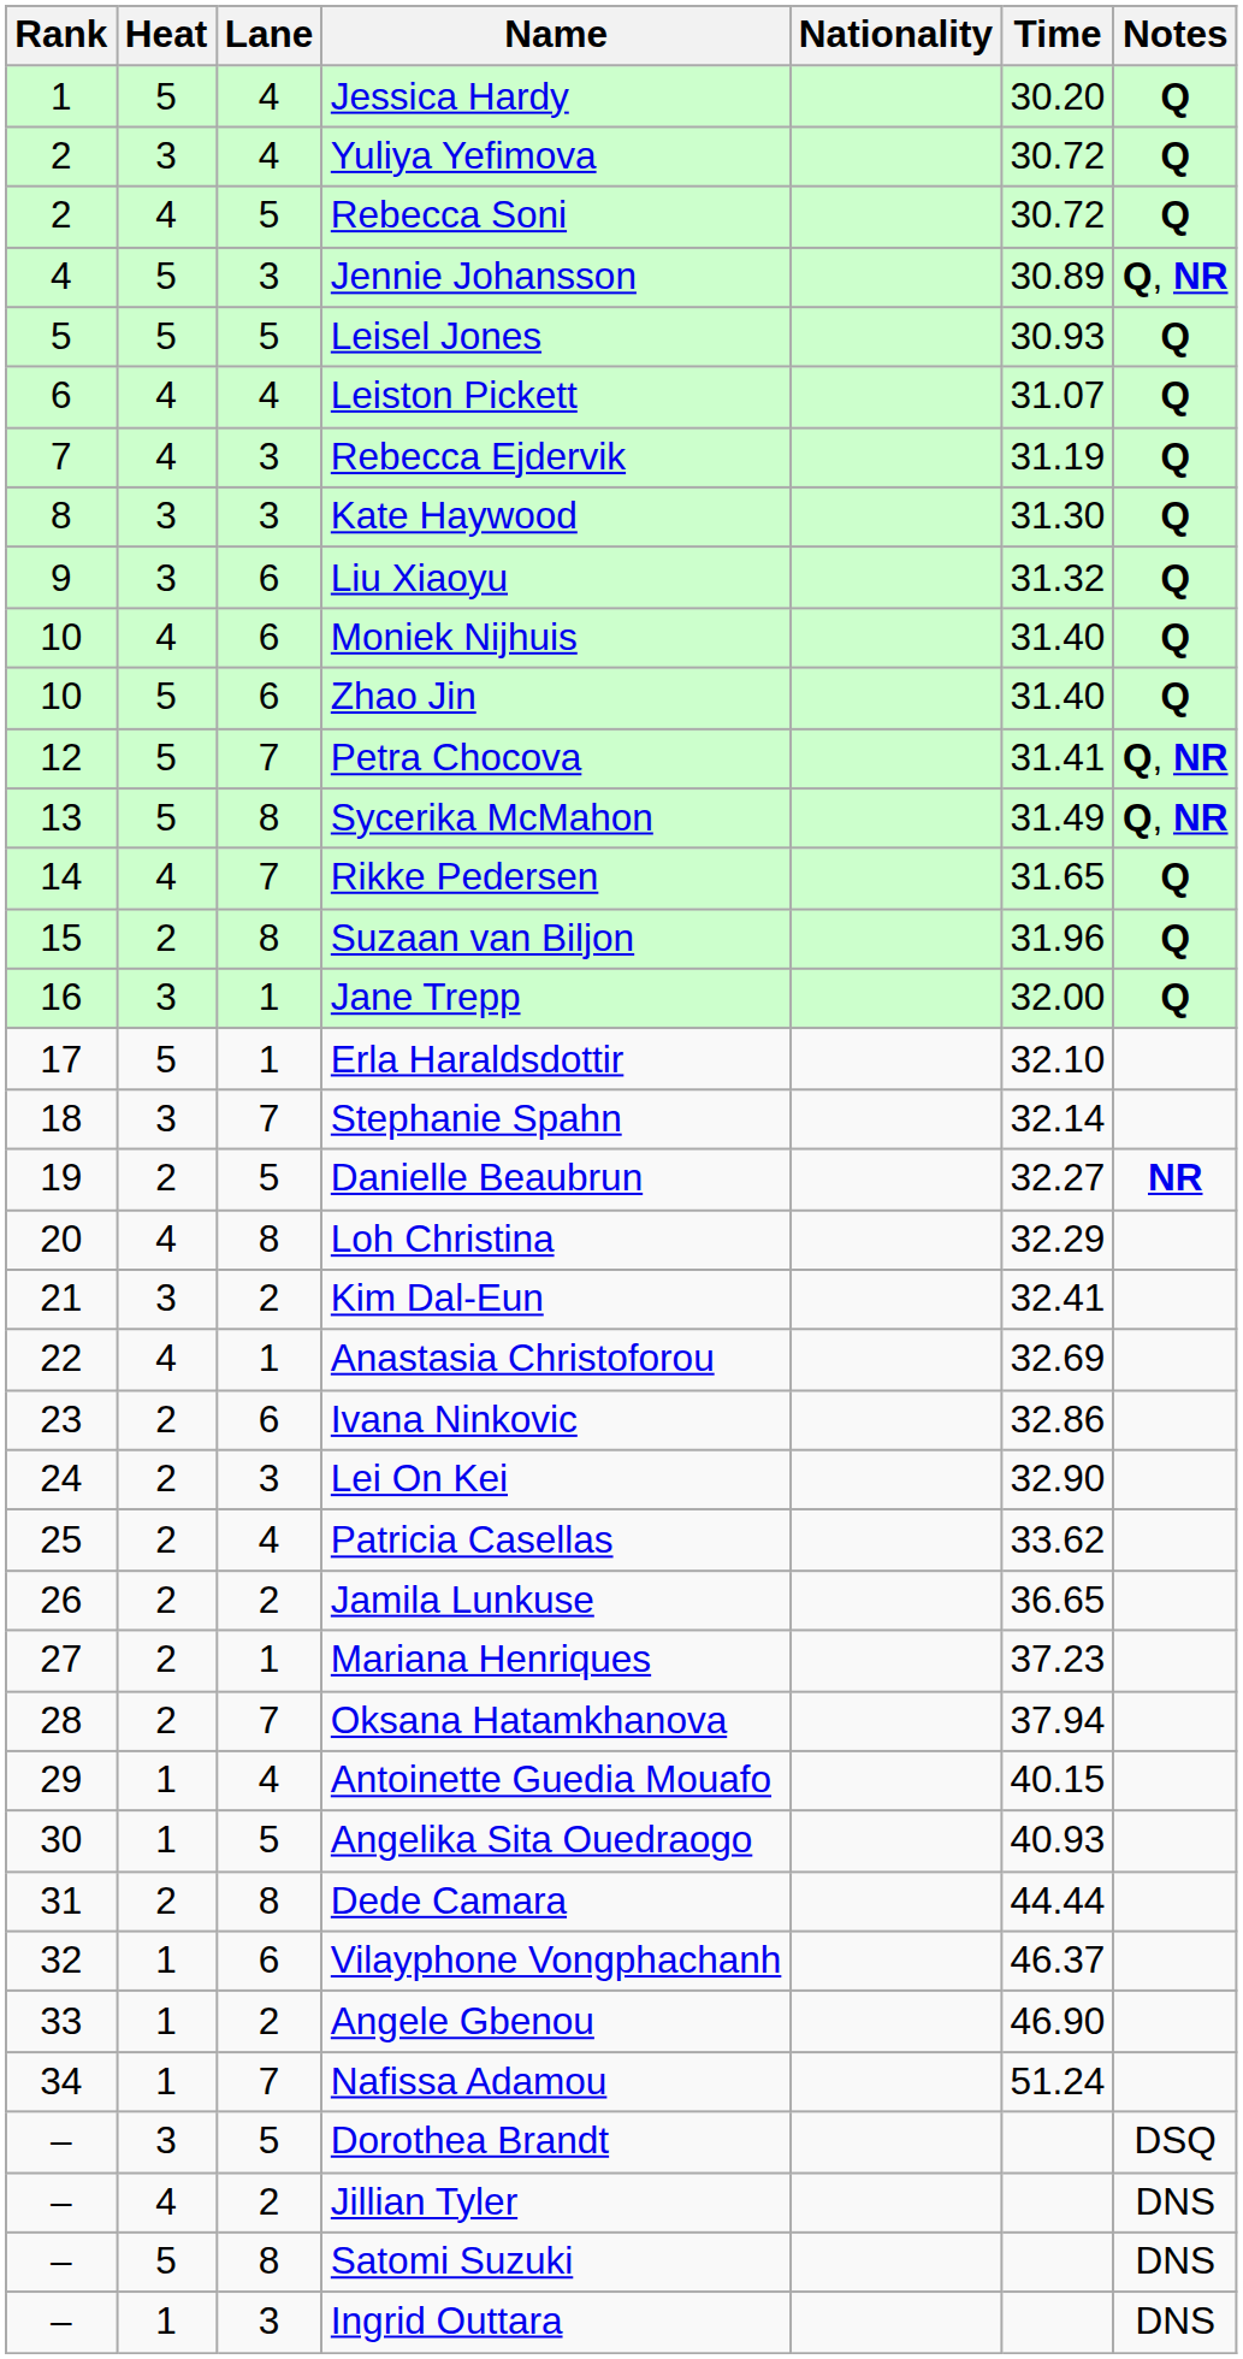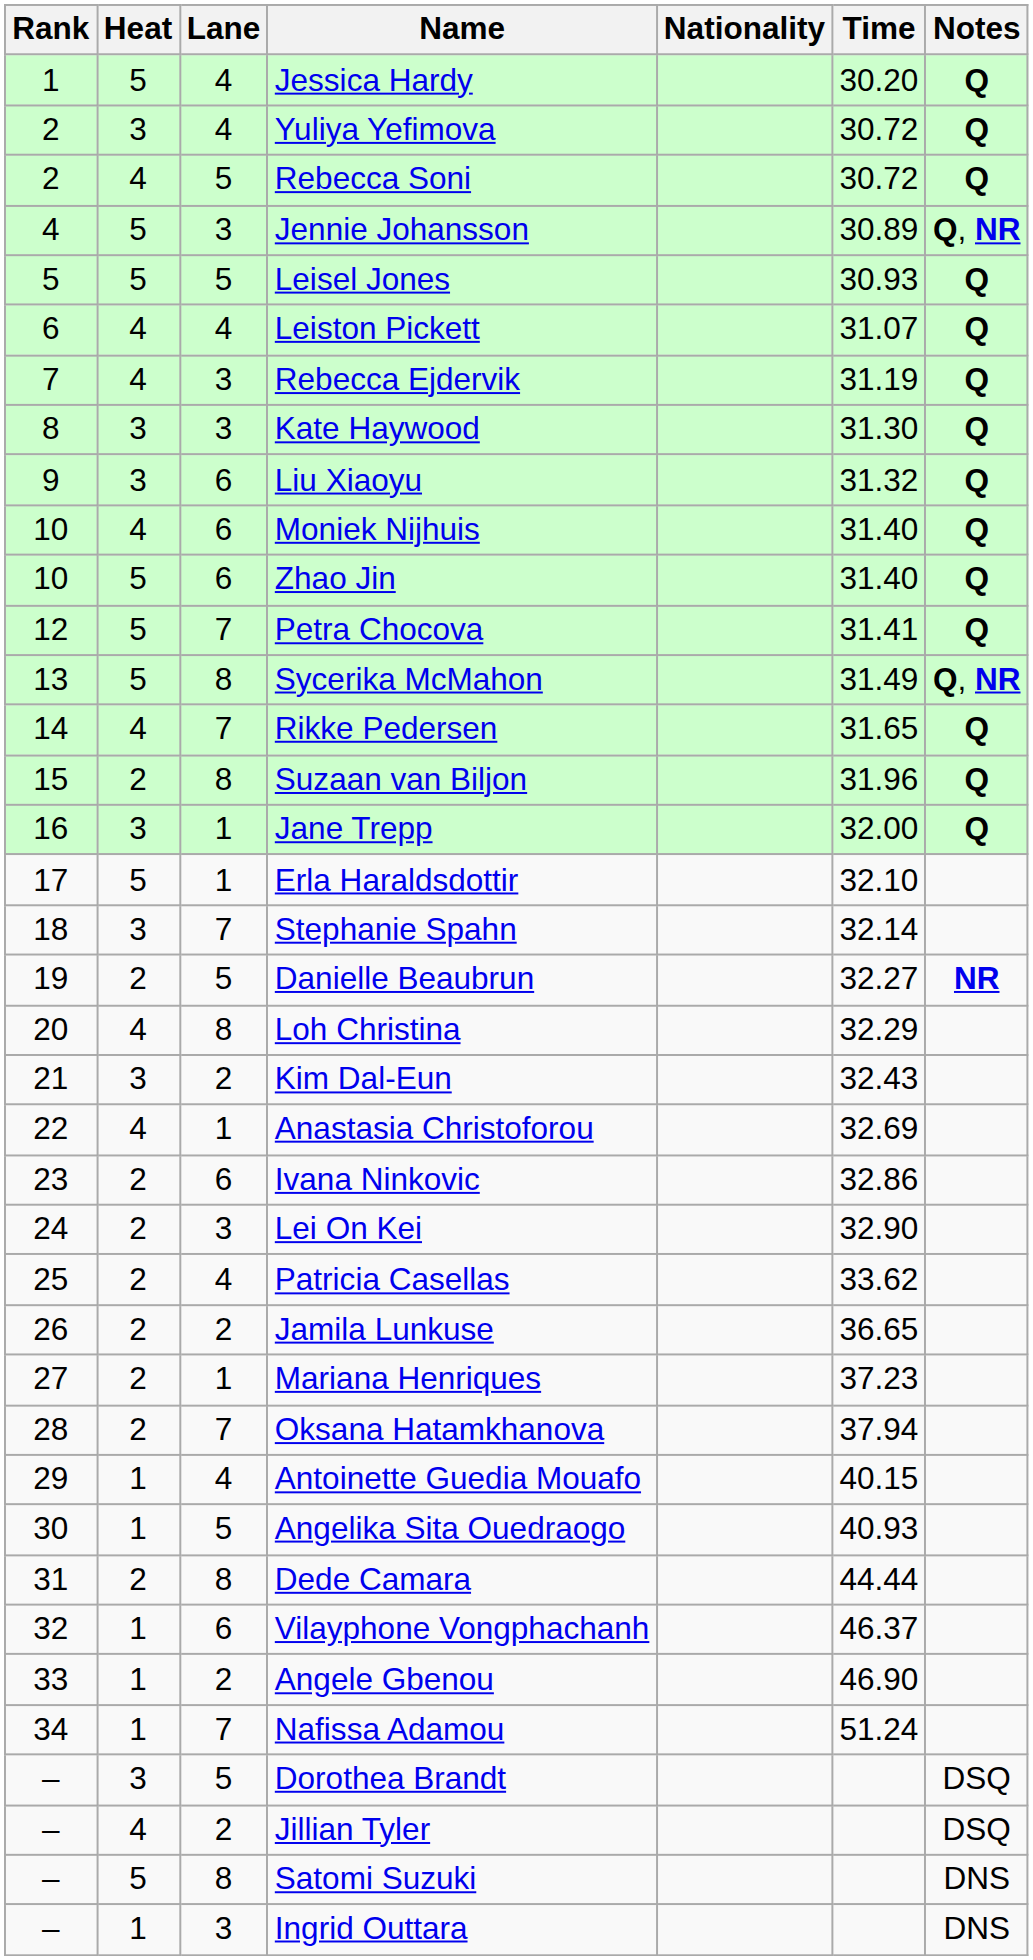 <table class="wikitable sortable" style="text-align:center">
 <tr>
 <th>Rank</th>
 <th>Heat</th>
 <th>Lane</th>
 <th>Name</th>
 <th>Nationality</th>
 <th>Time</th>
 <th>Notes</th>
 </tr>
 <tr bgcolor=ccffcc>
 <td>1</td>
 <td>5</td>
 <td>4</td>
 <td align=left><a href='#'>Jessica Hardy</a></td>
 <td align=left></td>
 <td>30.20</td>
 <td><strong>Q</strong></td>
 </tr>
 <tr bgcolor=ccffcc>
 <td>2</td>
 <td>3</td>
 <td>4</td>
 <td align=left><a href='#'>Yuliya Yefimova</a></td>
 <td align=left></td>
 <td>30.72</td>
 <td><strong>Q</strong></td>
 </tr>
 <tr bgcolor=ccffcc>
 <td>2</td>
 <td>4</td>
 <td>5</td>
 <td align=left><a href='#'>Rebecca Soni</a></td>
 <td align=left></td>
 <td>30.72</td>
 <td><strong>Q</strong></td>
 </tr>
 <tr bgcolor=ccffcc>
 <td>4</td>
 <td>5</td>
 <td>3</td>
 <td align=left><a href='#'>Jennie Johansson</a></td>
 <td align=left></td>
 <td>30.89</td>
 <td><strong>Q</strong>, <strong><a href='#'>NR</a></strong></td>
 </tr>
 <tr bgcolor=ccffcc>
 <td>5</td>
 <td>5</td>
 <td>5</td>
 <td align=left><a href='#'>Leisel Jones</a></td>
 <td align=left></td>
 <td>30.93</td>
 <td><strong>Q</strong></td>
 </tr>
 <tr bgcolor=ccffcc>
 <td>6</td>
 <td>4</td>
 <td>4</td>
 <td align=left><a href='#'>Leiston Pickett</a></td>
 <td align=left></td>
 <td>31.07</td>
 <td><strong>Q</strong></td>
 </tr>
 <tr bgcolor=ccffcc>
 <td>7</td>
 <td>4</td>
 <td>3</td>
 <td align=left><a href='#'>Rebecca Ejdervik</a></td>
 <td align=left></td>
 <td>31.19</td>
 <td><strong>Q</strong></td>
 </tr>
 <tr bgcolor=ccffcc>
 <td>8</td>
 <td>3</td>
 <td>3</td>
 <td align=left><a href='#'>Kate Haywood</a></td>
 <td align=left></td>
 <td>31.30</td>
 <td><strong>Q</strong></td>
 </tr>
 <tr bgcolor=ccffcc>
 <td>9</td>
 <td>3</td>
 <td>6</td>
 <td align=left><a href='#'>Liu Xiaoyu</a></td>
 <td align=left></td>
 <td>31.32</td>
 <td><strong>Q</strong></td>
 </tr>
 <tr bgcolor=ccffcc>
 <td>10</td>
 <td>4</td>
 <td>6</td>
 <td align=left><a href='#'>Moniek Nijhuis</a></td>
 <td align=left></td>
 <td>31.40</td>
 <td><strong>Q</strong></td>
 </tr>
 <tr bgcolor=ccffcc>
 <td>10</td>
 <td>5</td>
 <td>6</td>
 <td align=left><a href='#'>Zhao Jin</a></td>
 <td align=left></td>
 <td>31.40</td>
 <td><strong>Q</strong></td>
 </tr>
 <tr bgcolor=ccffcc>
 <td>12</td>
 <td>5</td>
 <td>7</td>
 <td align=left><a href='#'>Petra Chocova</a></td>
 <td align=left></td>
 <td>31.41</td>
-<td><strong>Q</strong>, <strong><a href='#'>NR</a></strong></td>
+<td><strong>Q</strong></td>
 </tr>
 <tr bgcolor=ccffcc>
 <td>13</td>
 <td>5</td>
 <td>8</td>
 <td align=left><a href='#'>Sycerika McMahon</a></td>
 <td align=left></td>
 <td>31.49</td>
 <td><strong>Q</strong>, <strong><a href='#'>NR</a></strong></td>
 </tr>
 <tr bgcolor=ccffcc>
 <td>14</td>
 <td>4</td>
 <td>7</td>
 <td align=left><a href='#'>Rikke Pedersen</a></td>
 <td align=left></td>
 <td>31.65</td>
 <td><strong>Q</strong></td>
 </tr>
 <tr bgcolor=ccffcc>
 <td>15</td>
 <td>2</td>
 <td>8</td>
 <td align=left><a href='#'>Suzaan van Biljon</a></td>
 <td align=left></td>
 <td>31.96</td>
 <td><strong>Q</strong></td>
 </tr>
 <tr bgcolor=ccffcc>
 <td>16</td>
 <td>3</td>
 <td>1</td>
 <td align=left><a href='#'>Jane Trepp</a></td>
 <td align=left></td>
 <td>32.00</td>
 <td><strong>Q</strong></td>
 </tr>
 <tr>
 <td>17</td>
 <td>5</td>
 <td>1</td>
 <td align=left><a href='#'>Erla Haraldsdottir</a></td>
 <td align=left></td>
 <td>32.10</td>
 <td></td>
 </tr>
 <tr>
 <td>18</td>
 <td>3</td>
 <td>7</td>
 <td align=left><a href='#'>Stephanie Spahn</a></td>
 <td align=left></td>
 <td>32.14</td>
 <td></td>
 </tr>
 <tr>
 <td>19</td>
 <td>2</td>
 <td>5</td>
 <td align=left><a href='#'>Danielle Beaubrun</a></td>
 <td align=left></td>
 <td>32.27</td>
 <td><strong><a href='#'>NR</a></strong></td>
 </tr>
 <tr>
 <td>20</td>
 <td>4</td>
 <td>8</td>
 <td align=left><a href='#'>Loh Christina</a></td>
 <td align=left></td>
 <td>32.29</td>
 <td></td>
 </tr>
 <tr>
 <td>21</td>
 <td>3</td>
 <td>2</td>
 <td align=left><a href='#'>Kim Dal-Eun</a></td>
 <td align=left></td>
-<td>32.41</td>
+<td>32.43</td>
 <td></td>
 </tr>
 <tr>
 <td>22</td>
 <td>4</td>
 <td>1</td>
 <td align=left><a href='#'>Anastasia Christoforou</a></td>
 <td align=left></td>
 <td>32.69</td>
 <td></td>
 </tr>
 <tr>
 <td>23</td>
 <td>2</td>
 <td>6</td>
 <td align=left><a href='#'>Ivana Ninkovic</a></td>
 <td align=left></td>
 <td>32.86</td>
 <td></td>
 </tr>
 <tr>
 <td>24</td>
 <td>2</td>
 <td>3</td>
 <td align=left><a href='#'>Lei On Kei</a></td>
 <td align=left></td>
 <td>32.90</td>
 <td></td>
 </tr>
 <tr>
 <td>25</td>
 <td>2</td>
 <td>4</td>
 <td align=left><a href='#'>Patricia Casellas</a></td>
 <td align=left></td>
 <td>33.62</td>
 <td></td>
 </tr>
 <tr>
 <td>26</td>
 <td>2</td>
 <td>2</td>
 <td align=left><a href='#'>Jamila Lunkuse</a></td>
 <td align=left></td>
 <td>36.65</td>
 <td></td>
 </tr>
 <tr>
 <td>27</td>
 <td>2</td>
 <td>1</td>
 <td align=left><a href='#'>Mariana Henriques</a></td>
 <td align=left></td>
 <td>37.23</td>
 <td></td>
 </tr>
 <tr>
 <td>28</td>
 <td>2</td>
 <td>7</td>
 <td align=left><a href='#'>Oksana Hatamkhanova</a></td>
 <td align=left></td>
 <td>37.94</td>
 <td></td>
 </tr>
 <tr>
 <td>29</td>
 <td>1</td>
 <td>4</td>
 <td align=left><a href='#'>Antoinette Guedia Mouafo</a></td>
 <td align=left></td>
 <td>40.15</td>
 <td></td>
 </tr>
 <tr>
 <td>30</td>
 <td>1</td>
 <td>5</td>
 <td align=left><a href='#'>Angelika Sita Ouedraogo</a></td>
 <td align=left></td>
 <td>40.93</td>
 <td></td>
 </tr>
 <tr>
 <td>31</td>
 <td>2</td>
 <td>8</td>
 <td align=left><a href='#'>Dede Camara</a></td>
 <td align=left></td>
 <td>44.44</td>
 <td></td>
 </tr>
 <tr>
 <td>32</td>
 <td>1</td>
 <td>6</td>
 <td align=left><a href='#'>Vilayphone Vongphachanh</a></td>
 <td align=left></td>
 <td>46.37</td>
 <td></td>
 </tr>
 <tr>
 <td>33</td>
 <td>1</td>
 <td>2</td>
 <td align=left><a href='#'>Angele Gbenou</a></td>
 <td align=left></td>
 <td>46.90</td>
 <td></td>
 </tr>
 <tr>
 <td>34</td>
 <td>1</td>
 <td>7</td>
 <td align=left><a href='#'>Nafissa Adamou</a></td>
 <td align=left></td>
 <td>51.24</td>
 <td></td>
 </tr>
 <tr>
 <td>–</td>
 <td>3</td>
 <td>5</td>
 <td align=left><a href='#'>Dorothea Brandt</a></td>
 <td align=left></td>
 <td></td>
 <td>DSQ</td>
 </tr>
 <tr>
 <td>–</td>
 <td>4</td>
 <td>2</td>
 <td align=left><a href='#'>Jillian Tyler</a></td>
 <td align=left></td>
 <td></td>
-<td>DNS</td>
+<td>DSQ</td>
 </tr>
 <tr>
 <td>–</td>
 <td>5</td>
 <td>8</td>
 <td align=left><a href='#'>Satomi Suzuki</a></td>
 <td align=left></td>
 <td></td>
 <td>DNS</td>
 </tr>
 <tr>
 <td>–</td>
 <td>1</td>
 <td>3</td>
 <td align=left><a href='#'>Ingrid Outtara</a></td>
 <td align=left></td>
 <td></td>
 <td>DNS</td>
 </tr>
 </table>
